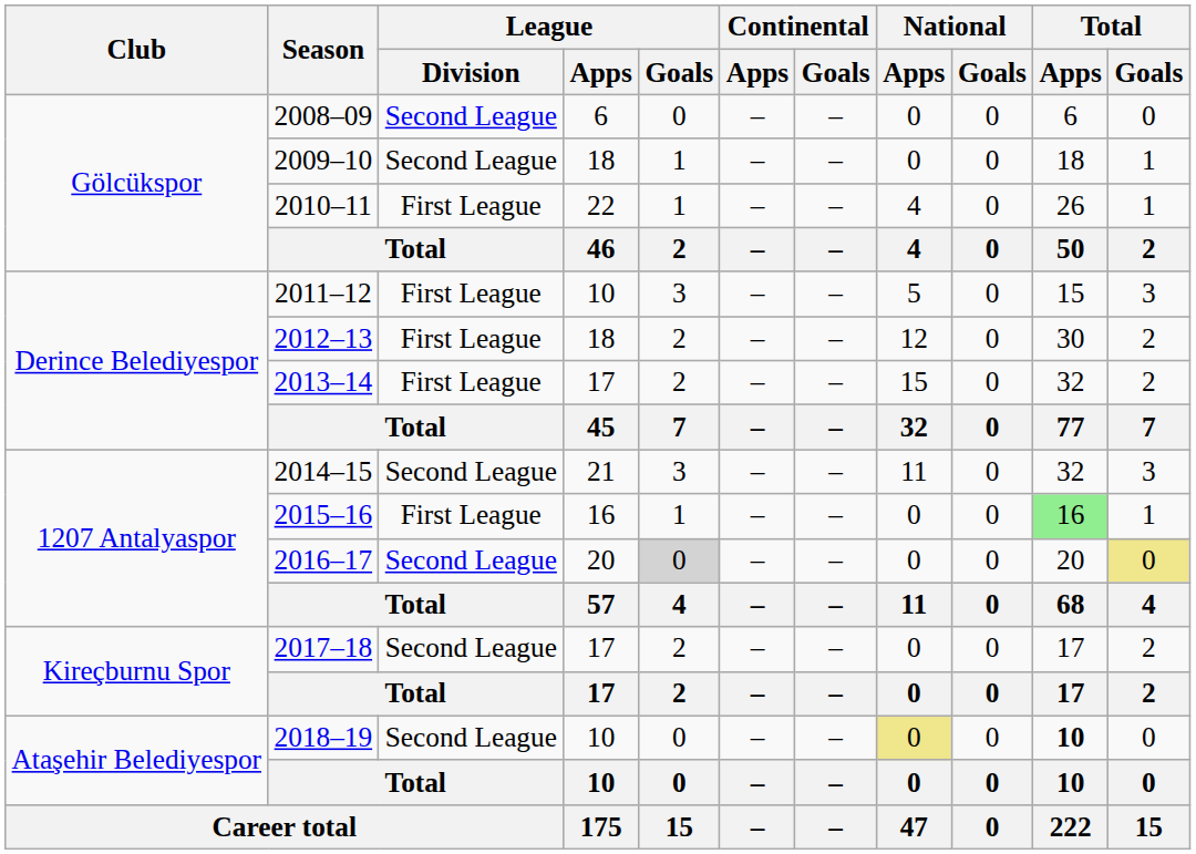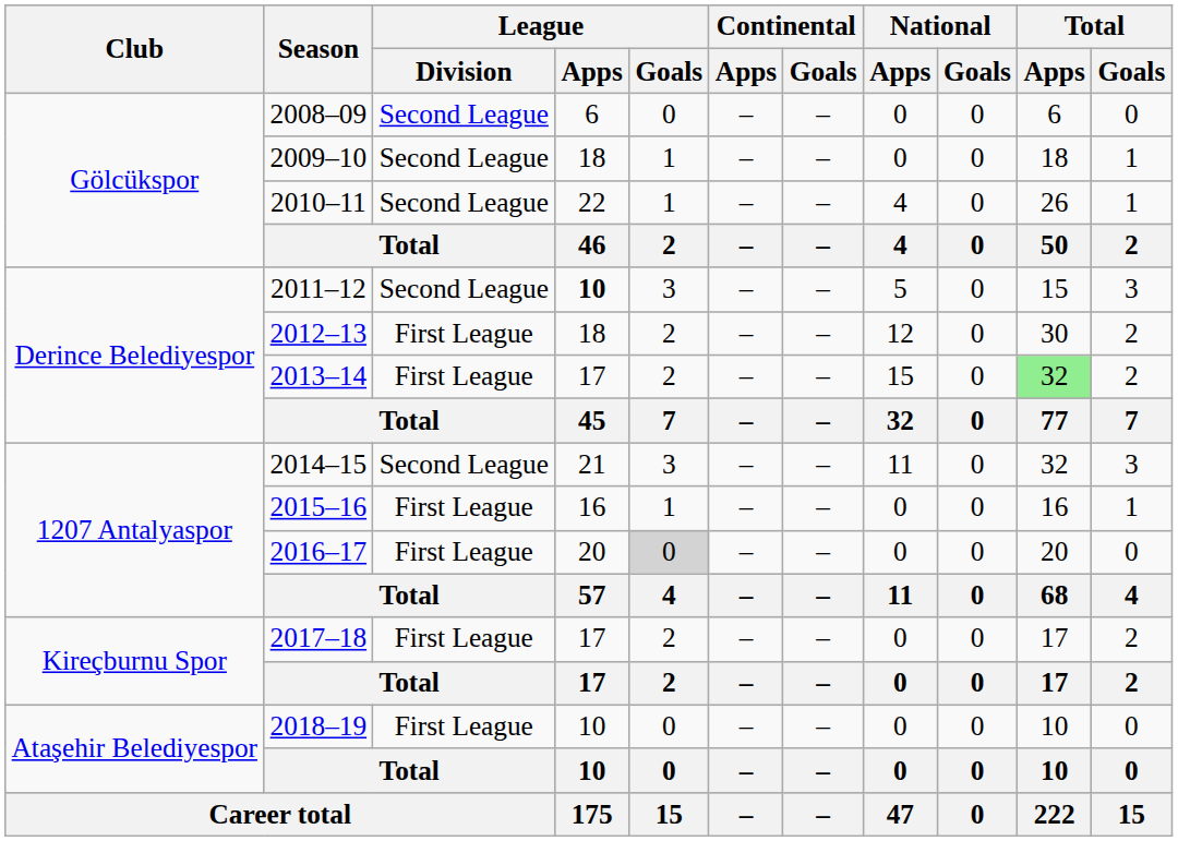 <table class="wikitable" style="text-align: center;">
 <tr>
 <th rowspan="2">Club</th>
 <th rowspan="2">Season</th>
 <th colspan="3">League</th>
 <th colspan="2">Continental</th>
 <th colspan="2">National</th>
 <th colspan="2">Total</th>
 </tr>
 <tr>
 <th>Division</th>
 <th>Apps</th>
 <th>Goals</th>
 <th>Apps</th>
 <th>Goals</th>
 <th>Apps</th>
 <th>Goals</th>
 <th>Apps</th>
 <th>Goals</th>
 </tr>
 <tr>
 <td rowspan=4><a href='#'>Gölcükspor</a></td>
 <td>2008–09</td>
 <td><a href='#'>Second League</a></td>
 <td>6</td>
 <td>0</td>
 <td>–</td>
 <td>–</td>
 <td>0</td>
 <td>0</td>
 <td>6</td>
 <td>0</td>
 </tr>
 <tr>
 <td>2009–10</td>
 <td>Second League</td>
 <td>18</td>
 <td>1</td>
 <td>–</td>
 <td>–</td>
 <td>0</td>
 <td>0</td>
 <td>18</td>
 <td>1</td>
 </tr>
 <tr>
 <td>2010–11</td>
-<td>First League</td>
+<td>Second League</td>
 <td>22</td>
 <td>1</td>
 <td>–</td>
 <td>–</td>
 <td>4</td>
 <td>0</td>
 <td>26</td>
 <td>1</td>
 </tr>
 <tr>
 <th colspan="2">Total</th>
 <th>46</th>
 <th>2</th>
 <th>–</th>
 <th>–</th>
 <th>4</th>
 <th>0</th>
 <th>50</th>
 <th>2</th>
 </tr>
 <tr>
 <td rowspan=4><a href='#'>Derince Belediyespor</a></td>
 <td>2011–12</td>
-<td>First League</td>
-<td>10</td>
+<td>Second League</td>
+<td><strong>10</strong></td>
 <td>3</td>
 <td>–</td>
 <td>–</td>
 <td>5</td>
 <td>0</td>
 <td>15</td>
 <td>3</td>
 </tr>
 <tr>
 <td><a href='#'>2012–13</a></td>
 <td>First League</td>
 <td>18</td>
 <td>2</td>
 <td>–</td>
 <td>–</td>
 <td>12</td>
 <td>0</td>
 <td>30</td>
 <td>2</td>
 </tr>
 <tr>
 <td><a href='#'>2013–14</a></td>
 <td>First League</td>
 <td>17</td>
 <td>2</td>
 <td>–</td>
 <td>–</td>
 <td>15</td>
 <td>0</td>
-<td>32</td>
+<td style="background: lightgreen;">32</td>
 <td>2</td>
 </tr>
 <tr>
 <th colspan="2">Total</th>
 <th>45</th>
 <th>7</th>
 <th>–</th>
 <th>–</th>
 <th>32</th>
 <th>0</th>
 <th>77</th>
 <th>7</th>
 </tr>
 <tr>
 <td rowspan=4><a href='#'>1207 Antalyaspor</a></td>
 <td>2014–15</td>
 <td>Second League</td>
 <td>21</td>
 <td>3</td>
 <td>–</td>
 <td>–</td>
 <td>11</td>
 <td>0</td>
 <td>32</td>
 <td>3</td>
 </tr>
 <tr>
 <td><a href='#'>2015–16</a></td>
 <td>First League</td>
 <td>16</td>
 <td>1</td>
 <td>–</td>
 <td>–</td>
 <td>0</td>
 <td>0</td>
-<td style="background: lightgreen;">16</td>
+<td>16</td>
 <td>1</td>
 </tr>
 <tr>
 <td><a href='#'>2016–17</a></td>
-<td><a href='#'>Second League</a></td>
+<td>First League</td>
 <td>20</td>
 <td style="background: lightgrey;">0</td>
 <td>–</td>
 <td>–</td>
 <td>0</td>
 <td>0</td>
 <td>20</td>
-<td style="background: khaki;">0</td>
+<td>0</td>
 </tr>
 <tr>
 <th colspan="2">Total</th>
 <th>57</th>
 <th>4</th>
 <th>–</th>
 <th>–</th>
 <th>11</th>
 <th>0</th>
 <th>68</th>
 <th>4</th>
 </tr>
 <tr>
 <td rowspan=2><a href='#'>Kireçburnu Spor</a></td>
 <td><a href='#'>2017–18</a></td>
-<td>Second League</td>
+<td>First League</td>
 <td>17</td>
 <td>2</td>
 <td>–</td>
 <td>–</td>
 <td>0</td>
 <td>0</td>
 <td>17</td>
 <td>2</td>
 </tr>
 <tr>
 <th colspan="2">Total</th>
 <th>17</th>
 <th>2</th>
 <th>–</th>
 <th>–</th>
 <th>0</th>
 <th>0</th>
 <th>17</th>
 <th>2</th>
 </tr>
 <tr>
 <td rowspan=2><a href='#'>Ataşehir Belediyespor</a></td>
 <td><a href='#'>2018–19</a></td>
-<td>Second League</td>
+<td>First League</td>
 <td>10</td>
 <td>0</td>
 <td>–</td>
 <td>–</td>
-<td style="background: khaki;">0</td>
 <td>0</td>
-<td><strong>10</strong></td>
+<td>0</td>
+<td>10</td>
 <td>0</td>
 </tr>
 <tr>
 <th colspan="2">Total</th>
 <th>10</th>
 <th>0</th>
 <th>–</th>
 <th>–</th>
 <th>0</th>
 <th>0</th>
 <th>10</th>
 <th>0</th>
 </tr>
 <tr>
 <th colspan="3">Career total</th>
 <th>175</th>
 <th>15</th>
 <th>–</th>
 <th>–</th>
 <th>47</th>
 <th>0</th>
 <th>222</th>
 <th>15</th>
 </tr>
 </table>
